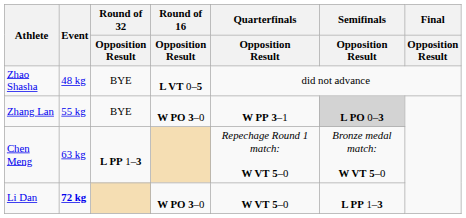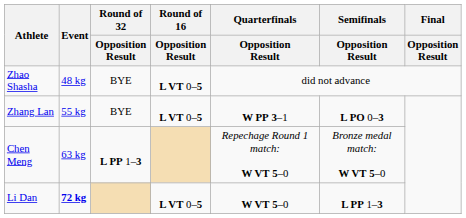 <table class="wikitable" style="font-size:90%;">
 <tr>
 <th rowspan=2>Athlete</th>
 <th rowspan=2>Event</th>
 <th>Round of 32</th>
 <th>Round of 16</th>
 <th>Quarterfinals</th>
 <th>Semifinals</th>
 <th>Final</th>
 </tr>
 <tr>
 <th>Opposition<br>Result</th>
 <th>Opposition<br>Result</th>
 <th>Opposition<br>Result</th>
 <th>Opposition<br>Result</th>
 <th>Opposition<br>Result</th>
 </tr>
 <tr>
 <td><a href='#'>Zhao Shasha</a></td>
 <td><a href='#'>48 kg</a></td>
 <td align=center>BYE</td>
 <td align=center><br><strong>L VT</strong> 0–<strong>5</strong></td>
 <td style="text-align:center;" colspan="7">did not advance</td>
 </tr>
 <tr>
 <td><a href='#'>Zhang Lan</a></td>
 <td><a href='#'>55 kg</a></td>
 <td align=center>BYE</td>
-<td align=center><br><strong>W PO</strong> <strong>3</strong>–0</td>
+<td align=center><br><strong>L VT</strong> 0–<strong>5</strong></td>
 <td align=center><br><strong>W PP</strong> <strong>3</strong>–1</td>
-<td align=center style="background: lightgrey;"><br><strong>L PO</strong> 0–<strong>3</strong><br></td>
+<td align=center><br><strong>L PO</strong> 0–<strong>3</strong><br></td>
 </tr>
 <tr>
 <td><a href='#'>Chen Meng</a></td>
 <td><a href='#'>63 kg</a></td>
 <td align=center><br><strong>L PP</strong> 1–<strong>3</strong></td>
 <td style="background:wheat;"></td>
 <td align=center><em>Repechage Round 1 match:</em><br><br><strong>W VT</strong> <strong>5</strong>–0</td>
 <td align=center><em>Bronze medal match:</em><br><br><strong>W VT</strong> <strong>5</strong>–0<br></td>
 </tr>
 <tr>
 <td><a href='#'>Li Dan</a></td>
 <td><strong><a href='#'>72 kg</a></strong></td>
 <td style="background:wheat;"></td>
-<td align=center><br><strong>W PO</strong> <strong>3</strong>–0</td>
+<td align=center><br><strong>L VT</strong> 0–<strong>5</strong></td>
 <td align=center><br><strong>W VT</strong> <strong>5</strong>–0</td>
 <td align=center><br><strong>L PP</strong> 1–<strong>3</strong><br></td>
 </tr>
 </table>
